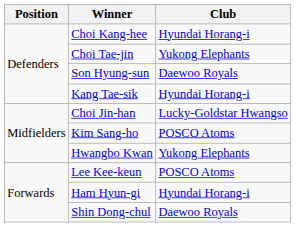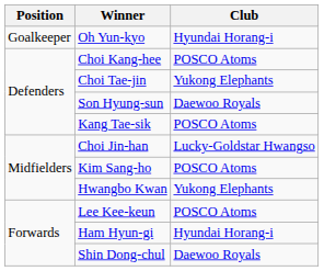 <table class="wikitable">
 <tr>
 <th>Position</th>
 <th>Winner</th>
 <th>Club</th>
 </tr>
 <tr>
+<td>Goalkeeper</td>
+<td> <a href='#'>Oh Yun-kyo</a></td>
+<td><a href='#'>Hyundai Horang-i</a></td>
+</tr>
+<tr>
 <td rowspan="4">Defenders</td>
 <td> <a href='#'>Choi Kang-hee</a></td>
-<td><a href='#'>Hyundai Horang-i</a></td>
+<td><a href='#'>POSCO Atoms</a></td>
 </tr>
 <tr>
 <td> <a href='#'>Choi Tae-jin</a></td>
 <td><a href='#'>Yukong Elephants</a></td>
 </tr>
 <tr>
 <td> <a href='#'>Son Hyung-sun</a></td>
 <td><a href='#'>Daewoo Royals</a></td>
 </tr>
 <tr>
 <td> <a href='#'>Kang Tae-sik</a></td>
-<td><a href='#'>Hyundai Horang-i</a></td>
+<td><a href='#'>POSCO Atoms</a></td>
 </tr>
 <tr>
 <td rowspan="3">Midfielders</td>
 <td> <a href='#'>Choi Jin-han</a></td>
 <td><a href='#'>Lucky-Goldstar Hwangso</a></td>
 </tr>
 <tr>
 <td> <a href='#'>Kim Sang-ho</a></td>
 <td><a href='#'>POSCO Atoms</a></td>
 </tr>
 <tr>
 <td> <a href='#'>Hwangbo Kwan</a></td>
 <td><a href='#'>Yukong Elephants</a></td>
 </tr>
 <tr>
 <td rowspan="3">Forwards</td>
 <td> <a href='#'>Lee Kee-keun</a></td>
 <td><a href='#'>POSCO Atoms</a></td>
 </tr>
 <tr>
 <td> <a href='#'>Ham Hyun-gi</a></td>
 <td><a href='#'>Hyundai Horang-i</a></td>
 </tr>
 <tr>
 <td> <a href='#'>Shin Dong-chul</a></td>
 <td><a href='#'>Daewoo Royals</a></td>
 </tr>
 </table>
